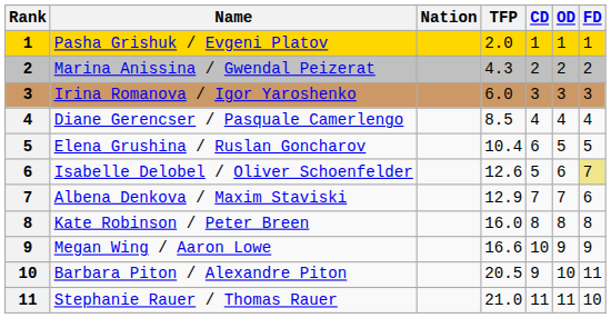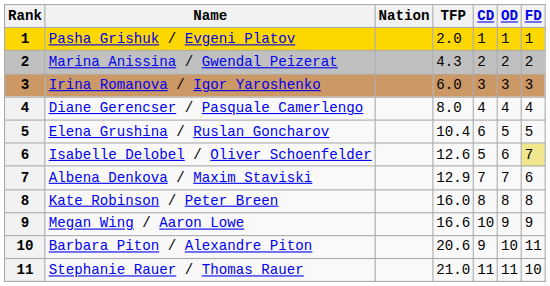 <table class="wikitable">
 <tr>
 <th>Rank</th>
 <th>Name</th>
 <th>Nation</th>
 <th>TFP</th>
 <th><a href='#'>CD</a></th>
 <th><a href='#'>OD</a></th>
 <th><a href='#'>FD</a></th>
 </tr>
 <tr bgcolor="gold">
 <td align="center"><strong>1</strong></td>
 <td><a href='#'>Pasha Grishuk</a> / <a href='#'>Evgeni Platov</a></td>
 <td></td>
 <td>2.0</td>
 <td>1</td>
 <td>1</td>
 <td>1</td>
 </tr>
 <tr bgcolor="silver">
 <td align="center"><strong>2</strong></td>
 <td><a href='#'>Marina Anissina</a> / <a href='#'>Gwendal Peizerat</a></td>
 <td></td>
 <td>4.3</td>
 <td>2</td>
 <td>2</td>
 <td>2</td>
 </tr>
 <tr bgcolor="cc9966">
 <td align="center"><strong>3</strong></td>
 <td><a href='#'>Irina Romanova</a> / <a href='#'>Igor Yaroshenko</a></td>
 <td></td>
 <td>6.0</td>
 <td>3</td>
 <td>3</td>
 <td>3</td>
 </tr>
 <tr>
 <th>4</th>
 <td><a href='#'>Diane Gerencser</a> / <a href='#'>Pasquale Camerlengo</a></td>
 <td></td>
-<td>8.5</td>
+<td>8.0</td>
 <td>4</td>
 <td>4</td>
 <td>4</td>
 </tr>
 <tr>
 <th>5</th>
 <td><a href='#'>Elena Grushina</a> / <a href='#'>Ruslan Goncharov</a></td>
 <td></td>
 <td>10.4</td>
 <td>6</td>
 <td>5</td>
 <td>5</td>
 </tr>
 <tr>
 <th>6</th>
 <td><a href='#'>Isabelle Delobel</a> / <a href='#'>Oliver Schoenfelder</a></td>
 <td></td>
 <td>12.6</td>
 <td>5</td>
 <td>6</td>
 <td style="background: khaki;">7</td>
 </tr>
 <tr>
 <th>7</th>
 <td><a href='#'>Albena Denkova</a> / <a href='#'>Maxim Staviski</a></td>
 <td></td>
 <td>12.9</td>
 <td>7</td>
 <td>7</td>
 <td>6</td>
 </tr>
 <tr>
 <th>8</th>
 <td><a href='#'>Kate Robinson</a> / <a href='#'>Peter Breen</a></td>
 <td></td>
 <td>16.0</td>
 <td>8</td>
 <td>8</td>
 <td>8</td>
 </tr>
 <tr>
 <th>9</th>
 <td><a href='#'>Megan Wing</a> / <a href='#'>Aaron Lowe</a></td>
 <td></td>
 <td>16.6</td>
 <td>10</td>
 <td>9</td>
 <td>9</td>
 </tr>
 <tr>
 <th>10</th>
 <td><a href='#'>Barbara Piton</a> / <a href='#'>Alexandre Piton</a></td>
 <td></td>
-<td>20.5</td>
+<td>20.6</td>
 <td>9</td>
 <td>10</td>
 <td>11</td>
 </tr>
 <tr>
 <th>11</th>
 <td><a href='#'>Stephanie Rauer</a> / <a href='#'>Thomas Rauer</a></td>
 <td></td>
 <td>21.0</td>
 <td>11</td>
 <td>11</td>
 <td>10</td>
 </tr>
 </table>
